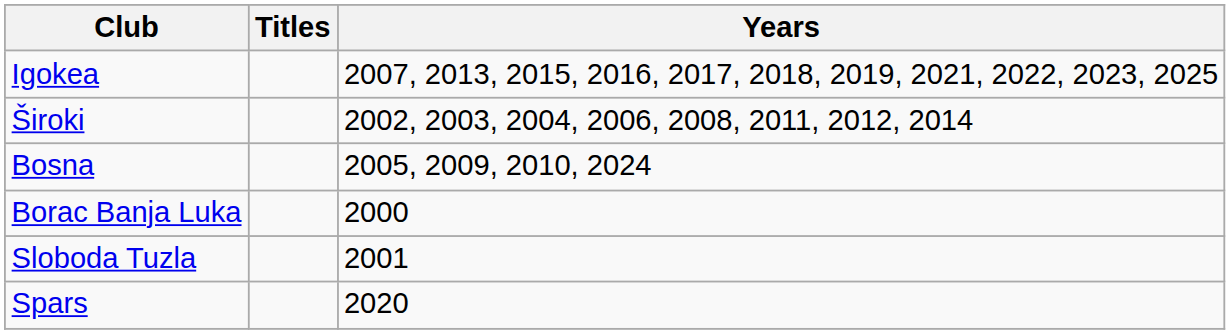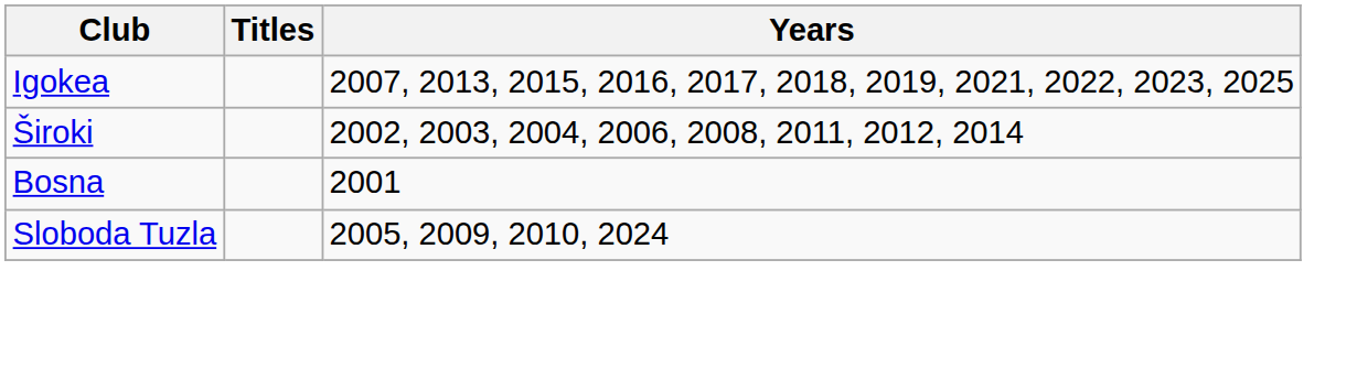 <table class="wikitable">
 <tr>
 <th>Club</th>
 <th>Titles</th>
 <th>Years</th>
 </tr>
 <tr>
 <td><a href='#'>Igokea</a></td>
 <td></td>
 <td>2007, 2013, 2015, 2016, 2017, 2018, 2019, 2021, 2022, 2023, 2025</td>
 </tr>
 <tr>
 <td><a href='#'>Široki</a></td>
 <td></td>
 <td>2002, 2003, 2004, 2006, 2008, 2011, 2012, 2014</td>
 </tr>
 <tr>
 <td><a href='#'>Bosna</a></td>
 <td></td>
-<td>2005, 2009, 2010, 2024</td>
-</tr>
-<tr>
-<td><a href='#'>Borac Banja Luka</a></td>
-<td></td>
-<td>2000</td>
+<td>2001</td>
 </tr>
 <tr>
 <td><a href='#'>Sloboda Tuzla</a></td>
 <td></td>
-<td>2001</td>
-</tr>
-<tr>
-<td><a href='#'>Spars</a></td>
-<td></td>
-<td>2020</td>
+<td>2005, 2009, 2010, 2024</td>
 </tr>
 </table>
